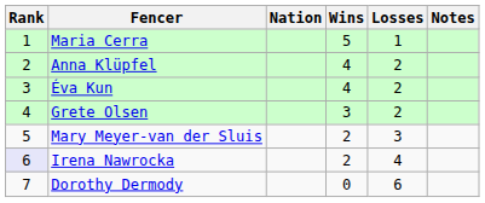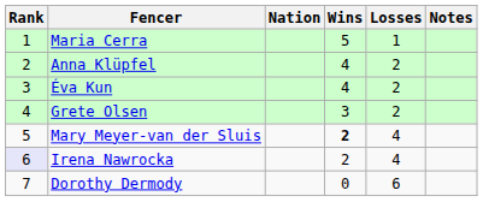 <table class="wikitable sortable" style="text-align: center;">
 <tr>
 <th>Rank</th>
 <th>Fencer</th>
 <th>Nation</th>
 <th>Wins</th>
 <th>Losses</th>
 <th>Notes</th>
 </tr>
 <tr style="background:#cfc;">
 <td>1</td>
 <td align=left><a href='#'>Maria Cerra</a></td>
 <td align=left></td>
 <td>5</td>
 <td>1</td>
 <td></td>
 </tr>
 <tr style="background:#cfc;">
 <td>2</td>
 <td align=left><a href='#'>Anna Klüpfel</a></td>
 <td align=left></td>
 <td>4</td>
 <td>2</td>
 <td></td>
 </tr>
 <tr style="background:#cfc;">
 <td>3</td>
 <td align=left><a href='#'>Éva Kun</a></td>
 <td align=left></td>
 <td>4</td>
 <td>2</td>
 <td></td>
 </tr>
 <tr style="background:#cfc;">
 <td>4</td>
 <td align=left><a href='#'>Grete Olsen</a></td>
 <td align=left></td>
 <td>3</td>
 <td>2</td>
 <td></td>
 </tr>
 <tr>
 <td>5</td>
 <td align=left><a href='#'>Mary Meyer-van der Sluis</a></td>
 <td align=left></td>
-<td>2</td>
-<td>3</td>
+<td><strong>2</strong></td>
+<td>4</td>
 <td></td>
 </tr>
 <tr>
 <td style="background: lavender;">6</td>
 <td align=left><a href='#'>Irena Nawrocka</a></td>
 <td align=left></td>
 <td>2</td>
 <td>4</td>
 <td></td>
 </tr>
 <tr>
 <td>7</td>
 <td align=left><a href='#'>Dorothy Dermody</a></td>
 <td align=left></td>
 <td>0</td>
 <td>6</td>
 <td></td>
 </tr>
 </table>
